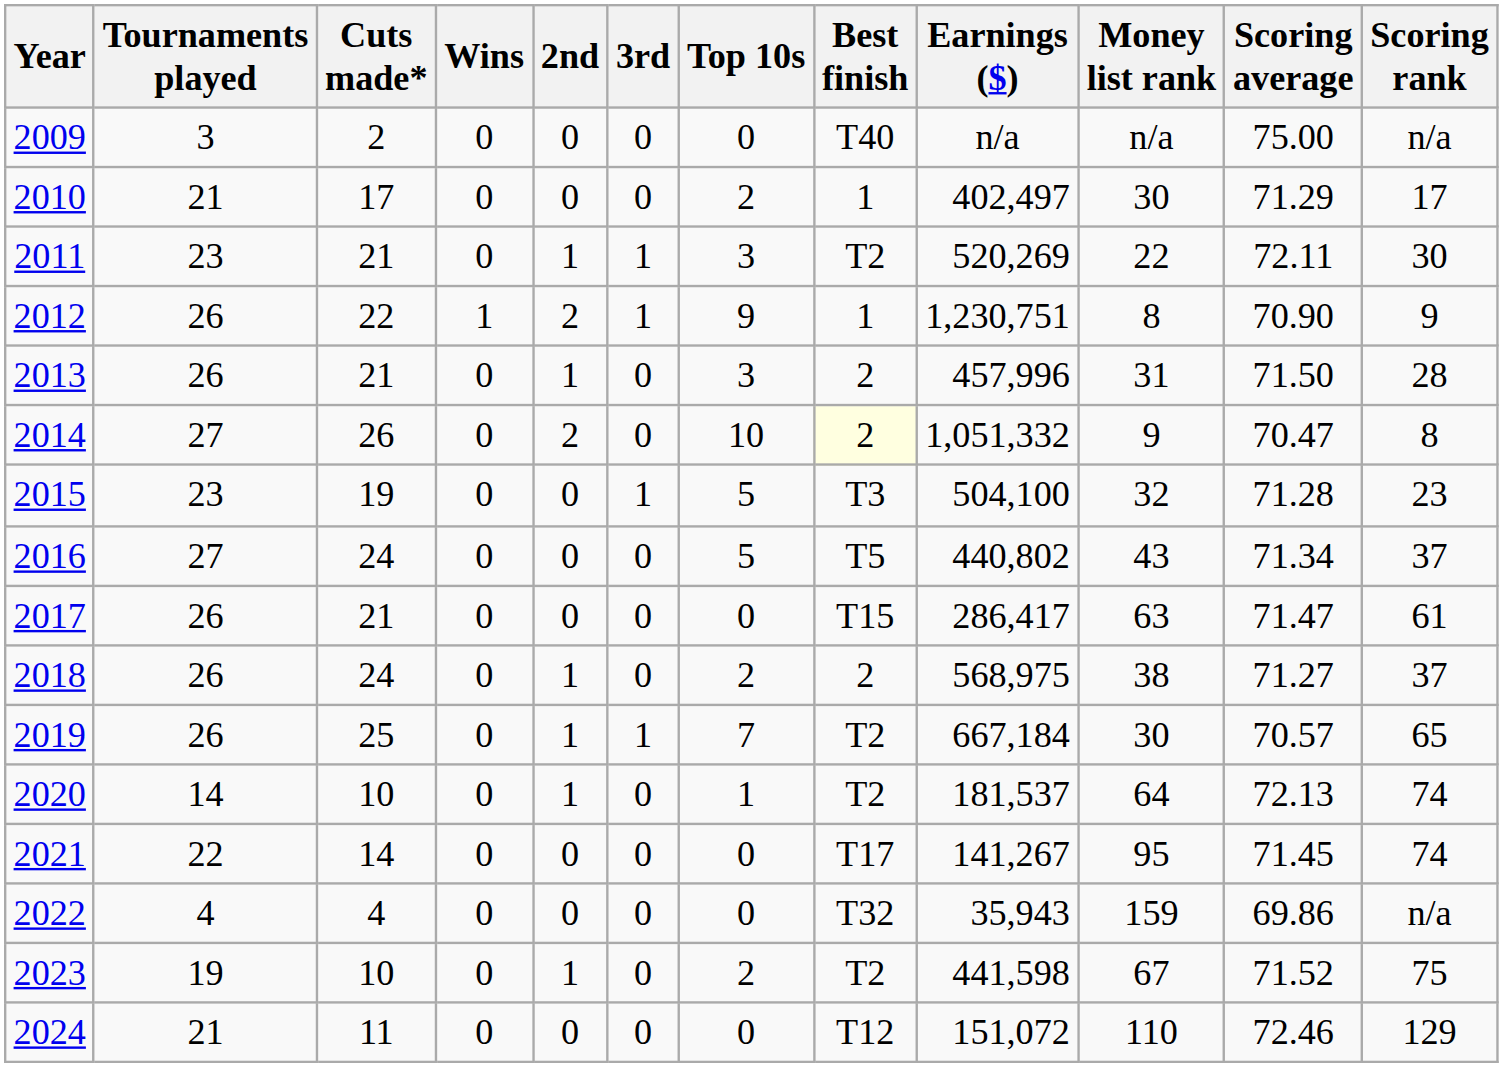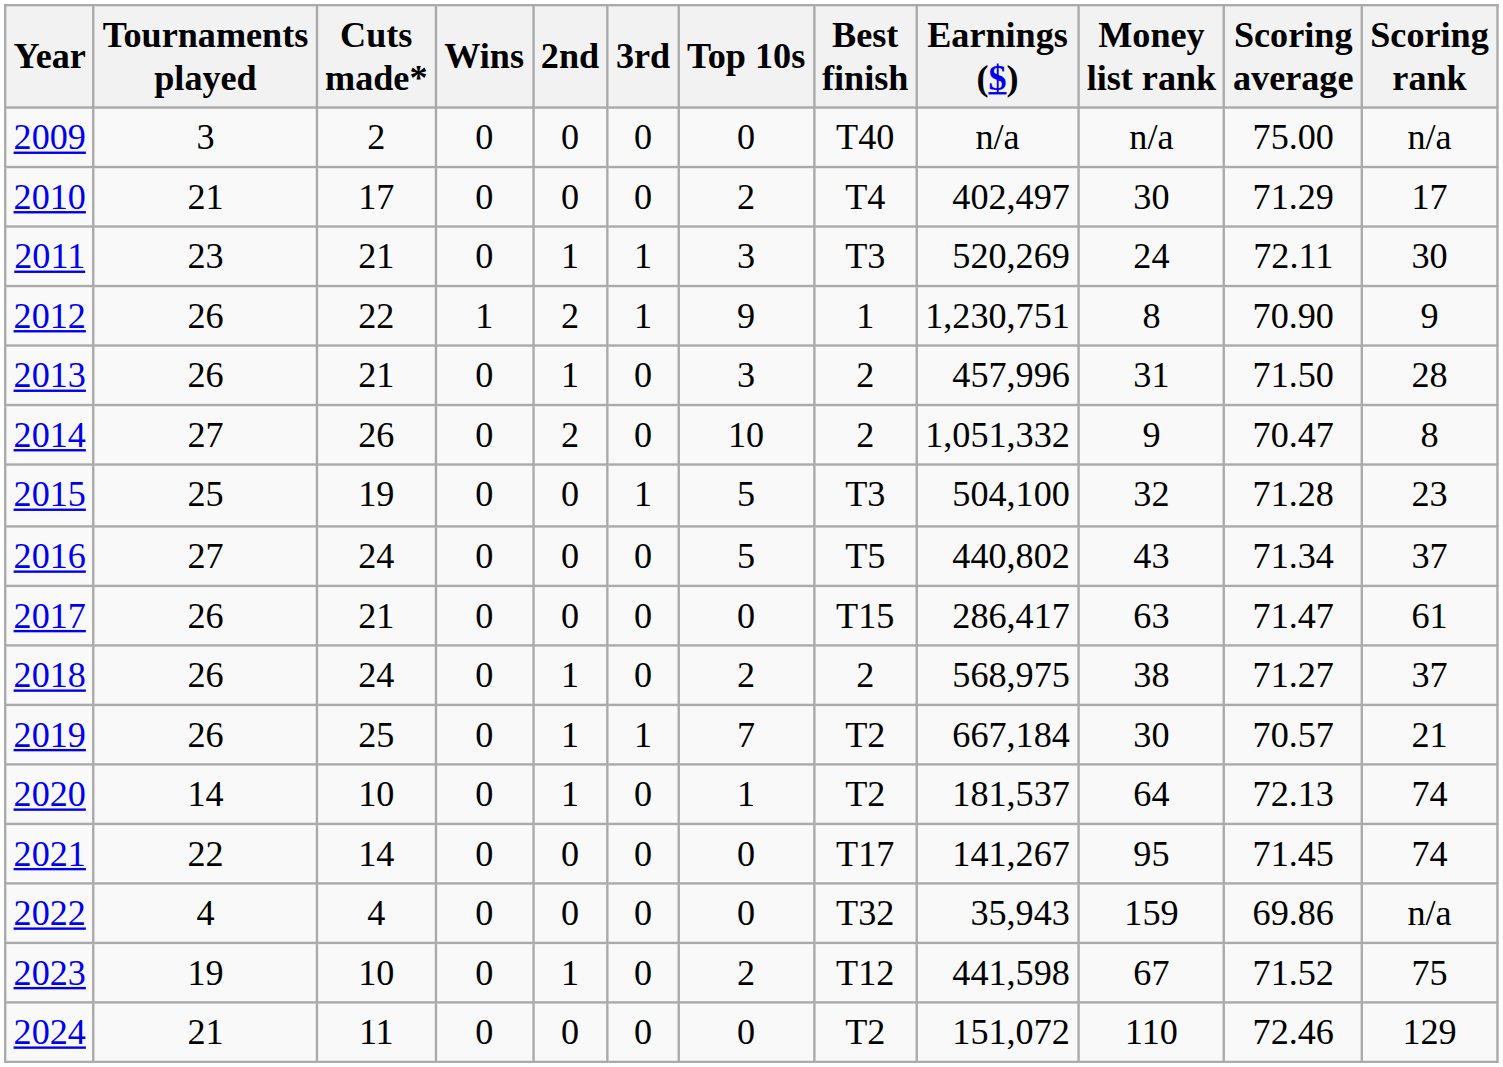 <table class="wikitable" style="text-align:center; font-size: 95%;">
 <tr>
 <th>Year</th>
 <th>Tournaments <br>played</th>
 <th>Cuts <br>made*</th>
 <th>Wins</th>
 <th>2nd</th>
 <th>3rd</th>
 <th>Top 10s</th>
 <th>Best <br>finish</th>
 <th>Earnings<br>(<a href='#'>$</a>)</th>
 <th>Money <br>list rank</th>
 <th>Scoring <br>average</th>
 <th>Scoring<br>rank</th>
 </tr>
 <tr>
 <td><a href='#'>2009</a></td>
 <td>3</td>
 <td>2</td>
 <td>0</td>
 <td>0</td>
 <td>0</td>
 <td>0</td>
 <td>T40</td>
 <td>n/a</td>
 <td>n/a</td>
 <td>75.00</td>
 <td>n/a</td>
 </tr>
 <tr>
 <td><a href='#'>2010</a></td>
 <td>21</td>
 <td>17</td>
 <td>0</td>
 <td>0</td>
 <td>0</td>
 <td>2</td>
-<td>1</td>
+<td>T4</td>
 <td align=right>402,497</td>
 <td>30</td>
 <td>71.29</td>
 <td>17</td>
 </tr>
 <tr>
 <td><a href='#'>2011</a></td>
 <td>23</td>
 <td>21</td>
 <td>0</td>
 <td>1</td>
 <td>1</td>
 <td>3</td>
-<td>T2</td>
+<td>T3</td>
 <td align=right>520,269</td>
-<td>22</td>
+<td>24</td>
 <td>72.11</td>
 <td>30</td>
 </tr>
 <tr>
 <td><a href='#'>2012</a></td>
 <td>26</td>
 <td>22</td>
 <td>1</td>
 <td>2</td>
 <td>1</td>
 <td>9</td>
 <td>1</td>
 <td align=right>1,230,751</td>
 <td>8</td>
 <td>70.90</td>
 <td>9</td>
 </tr>
 <tr>
 <td><a href='#'>2013</a></td>
 <td>26</td>
 <td>21</td>
 <td>0</td>
 <td>1</td>
 <td>0</td>
 <td>3</td>
 <td>2</td>
 <td align=right>457,996</td>
 <td>31</td>
 <td>71.50</td>
 <td>28</td>
 </tr>
 <tr>
 <td><a href='#'>2014</a></td>
 <td>27</td>
 <td>26</td>
 <td>0</td>
 <td>2</td>
 <td>0</td>
 <td>10</td>
-<td style="background: lightyellow;">2</td>
+<td>2</td>
 <td align=right>1,051,332</td>
 <td>9</td>
 <td>70.47</td>
 <td>8</td>
 </tr>
 <tr>
 <td><a href='#'>2015</a></td>
-<td>23</td>
+<td>25</td>
 <td>19</td>
 <td>0</td>
 <td>0</td>
 <td>1</td>
 <td>5</td>
 <td>T3</td>
 <td align=right>504,100</td>
 <td>32</td>
 <td>71.28</td>
 <td>23</td>
 </tr>
 <tr>
 <td><a href='#'>2016</a></td>
 <td>27</td>
 <td>24</td>
 <td>0</td>
 <td>0</td>
 <td>0</td>
 <td>5</td>
 <td>T5</td>
 <td align=right>440,802</td>
 <td>43</td>
 <td>71.34</td>
 <td>37</td>
 </tr>
 <tr>
 <td><a href='#'>2017</a></td>
 <td>26</td>
 <td>21</td>
 <td>0</td>
 <td>0</td>
 <td>0</td>
 <td>0</td>
 <td>T15</td>
 <td align=right>286,417</td>
 <td>63</td>
 <td>71.47</td>
 <td>61</td>
 </tr>
 <tr>
 <td><a href='#'>2018</a></td>
 <td>26</td>
 <td>24</td>
 <td>0</td>
 <td>1</td>
 <td>0</td>
 <td>2</td>
 <td>2</td>
 <td align=right>568,975</td>
 <td>38</td>
 <td>71.27</td>
 <td>37</td>
 </tr>
 <tr>
 <td><a href='#'>2019</a></td>
 <td>26</td>
 <td>25</td>
 <td>0</td>
 <td>1</td>
 <td>1</td>
 <td>7</td>
 <td>T2</td>
 <td align=right>667,184</td>
 <td>30</td>
 <td>70.57</td>
-<td>65</td>
+<td>21</td>
 </tr>
 <tr>
 <td><a href='#'>2020</a></td>
 <td>14</td>
 <td>10</td>
 <td>0</td>
 <td>1</td>
 <td>0</td>
 <td>1</td>
 <td>T2</td>
 <td align=right>181,537</td>
 <td>64</td>
 <td>72.13</td>
 <td>74</td>
 </tr>
 <tr>
 <td><a href='#'>2021</a></td>
 <td>22</td>
 <td>14</td>
 <td>0</td>
 <td>0</td>
 <td>0</td>
 <td>0</td>
 <td>T17</td>
 <td align=right>141,267</td>
 <td>95</td>
 <td>71.45</td>
 <td>74</td>
 </tr>
 <tr>
 <td><a href='#'>2022</a></td>
 <td>4</td>
 <td>4</td>
 <td>0</td>
 <td>0</td>
 <td>0</td>
 <td>0</td>
 <td>T32</td>
 <td align=right>35,943</td>
 <td>159</td>
 <td>69.86</td>
 <td>n/a</td>
 </tr>
 <tr>
 <td><a href='#'>2023</a></td>
 <td>19</td>
 <td>10</td>
 <td>0</td>
 <td>1</td>
 <td>0</td>
 <td>2</td>
-<td>T2</td>
+<td>T12</td>
 <td align=right>441,598</td>
 <td>67</td>
 <td>71.52</td>
 <td>75</td>
 </tr>
 <tr>
 <td><a href='#'>2024</a></td>
 <td>21</td>
 <td>11</td>
 <td>0</td>
 <td>0</td>
 <td>0</td>
 <td>0</td>
-<td>T12</td>
+<td>T2</td>
 <td align=right>151,072</td>
 <td>110</td>
 <td>72.46</td>
 <td>129</td>
 </tr>
 </table>
